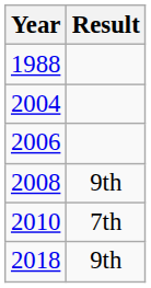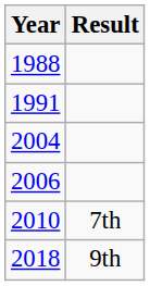 <table class="wikitable" style="text-align: center">
 <tr>
 <th>Year</th>
 <th>Result</th>
 </tr>
 <tr>
 <td><a href='#'>1988</a></td>
+<td></td>
+</tr>
+<tr>
+<td><a href='#'>1991</a></td>
 <td></td>
 </tr>
 <tr>
 <td><a href='#'>2004</a></td>
 <td></td>
 </tr>
 <tr>
 <td><a href='#'>2006</a></td>
 <td></td>
 </tr>
 <tr>
-<td><a href='#'>2008</a></td>
-<td>9th</td>
-</tr>
-<tr>
 <td><a href='#'>2010</a></td>
 <td>7th</td>
 </tr>
 <tr>
 <td><a href='#'>2018</a></td>
 <td>9th</td>
 </tr>
 </table>
